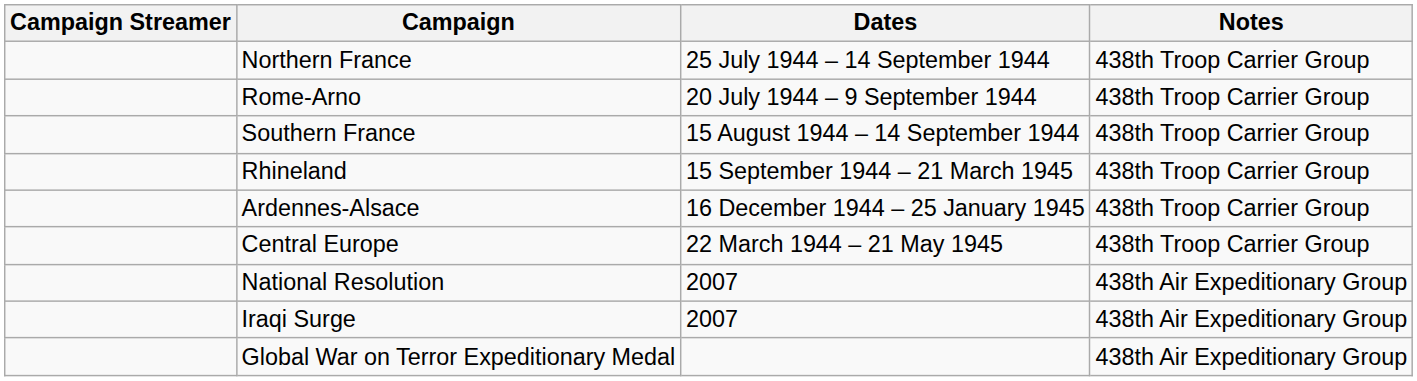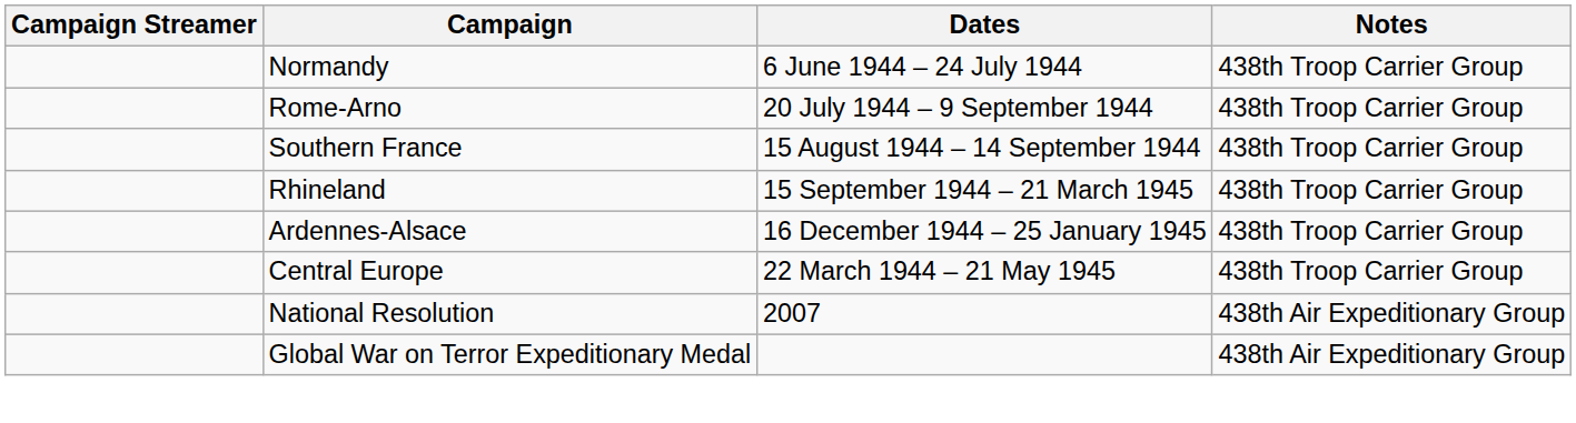 <table class="wikitable">
 <tr style="background:#efefef;">
 <th>Campaign Streamer</th>
 <th>Campaign</th>
 <th>Dates</th>
 <th>Notes</th>
 </tr>
 <tr>
 <td></td>
-<td>Northern France</td>
-<td>25 July 1944 – 14 September 1944</td>
+<td>Normandy</td>
+<td>6 June 1944 – 24 July 1944</td>
 <td>438th Troop Carrier Group</td>
 </tr>
 <tr>
 <td></td>
 <td>Rome-Arno</td>
 <td>20 July 1944 – 9 September 1944</td>
 <td>438th Troop Carrier Group</td>
 </tr>
 <tr>
 <td></td>
 <td>Southern France</td>
 <td>15 August 1944 – 14 September 1944</td>
 <td>438th Troop Carrier Group</td>
 </tr>
 <tr>
 <td></td>
 <td>Rhineland</td>
 <td>15 September 1944 – 21 March 1945</td>
 <td>438th Troop Carrier Group</td>
 </tr>
 <tr>
 <td></td>
 <td>Ardennes-Alsace</td>
 <td>16 December 1944 – 25 January 1945</td>
 <td>438th Troop Carrier Group</td>
 </tr>
 <tr>
 <td></td>
 <td>Central Europe</td>
 <td>22 March 1944 – 21 May 1945</td>
 <td>438th Troop Carrier Group</td>
 </tr>
 <tr>
 <td></td>
 <td>National Resolution</td>
 <td>2007</td>
 <td>438th Air Expeditionary Group</td>
 </tr>
 <tr>
 <td></td>
-<td>Iraqi Surge</td>
-<td>2007</td>
-<td>438th Air Expeditionary Group</td>
-</tr>
-<tr>
-<td></td>
 <td>Global War on Terror Expeditionary Medal</td>
 <td></td>
 <td>438th Air Expeditionary Group</td>
 </tr>
 </table>
